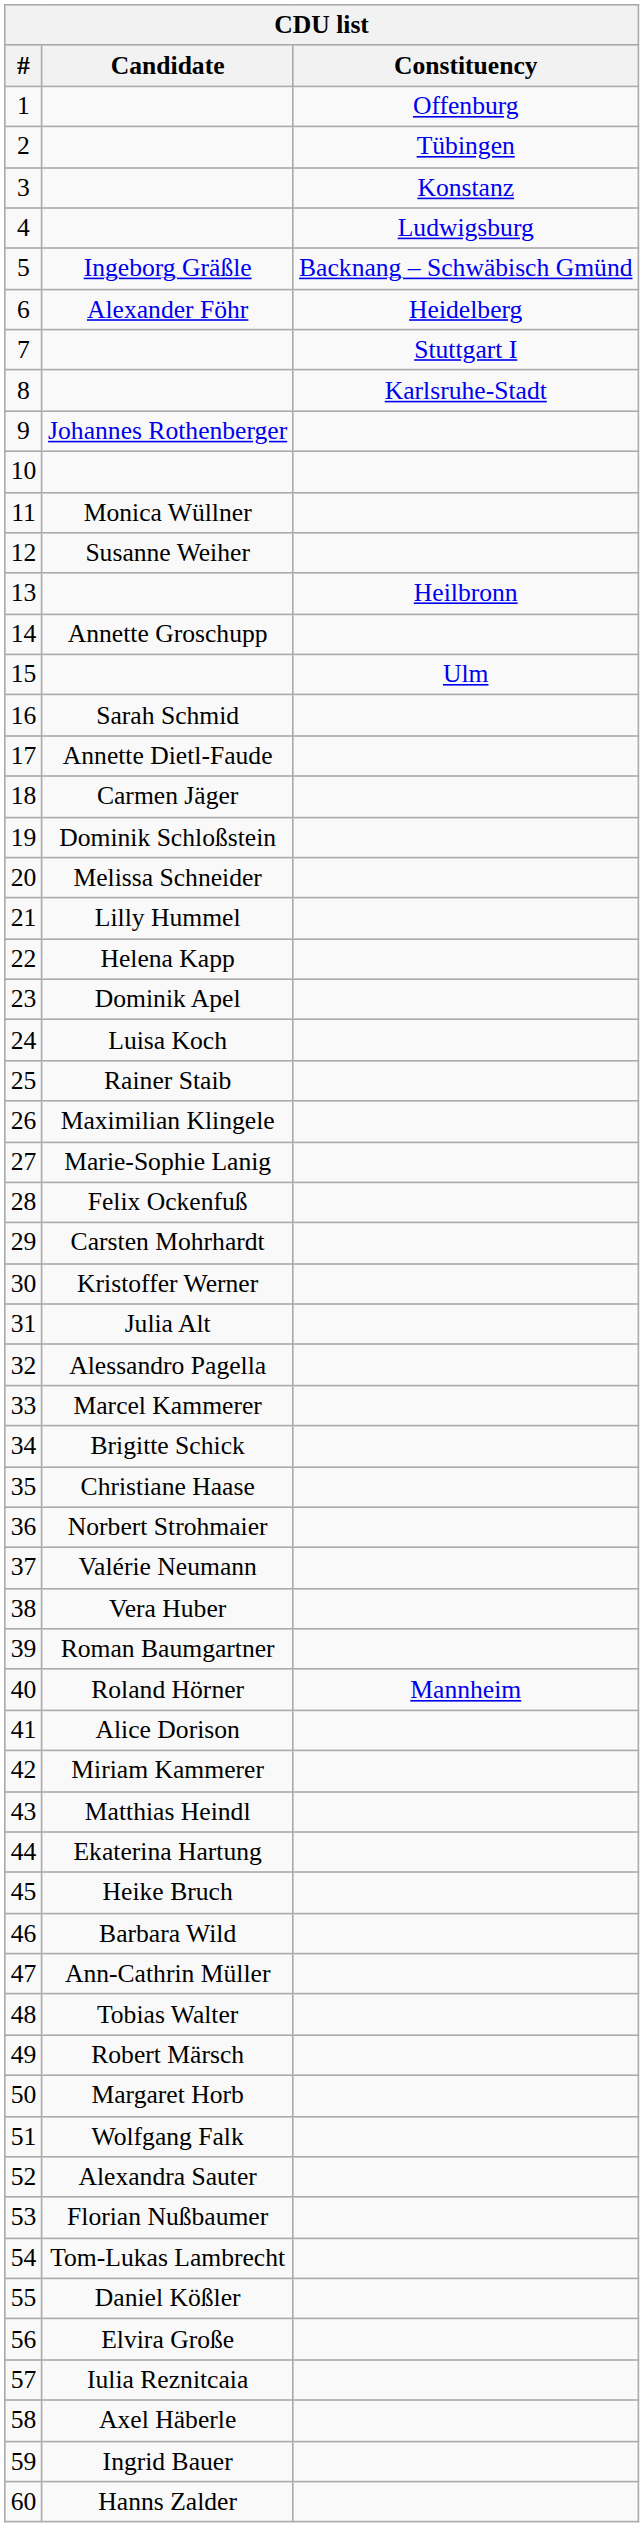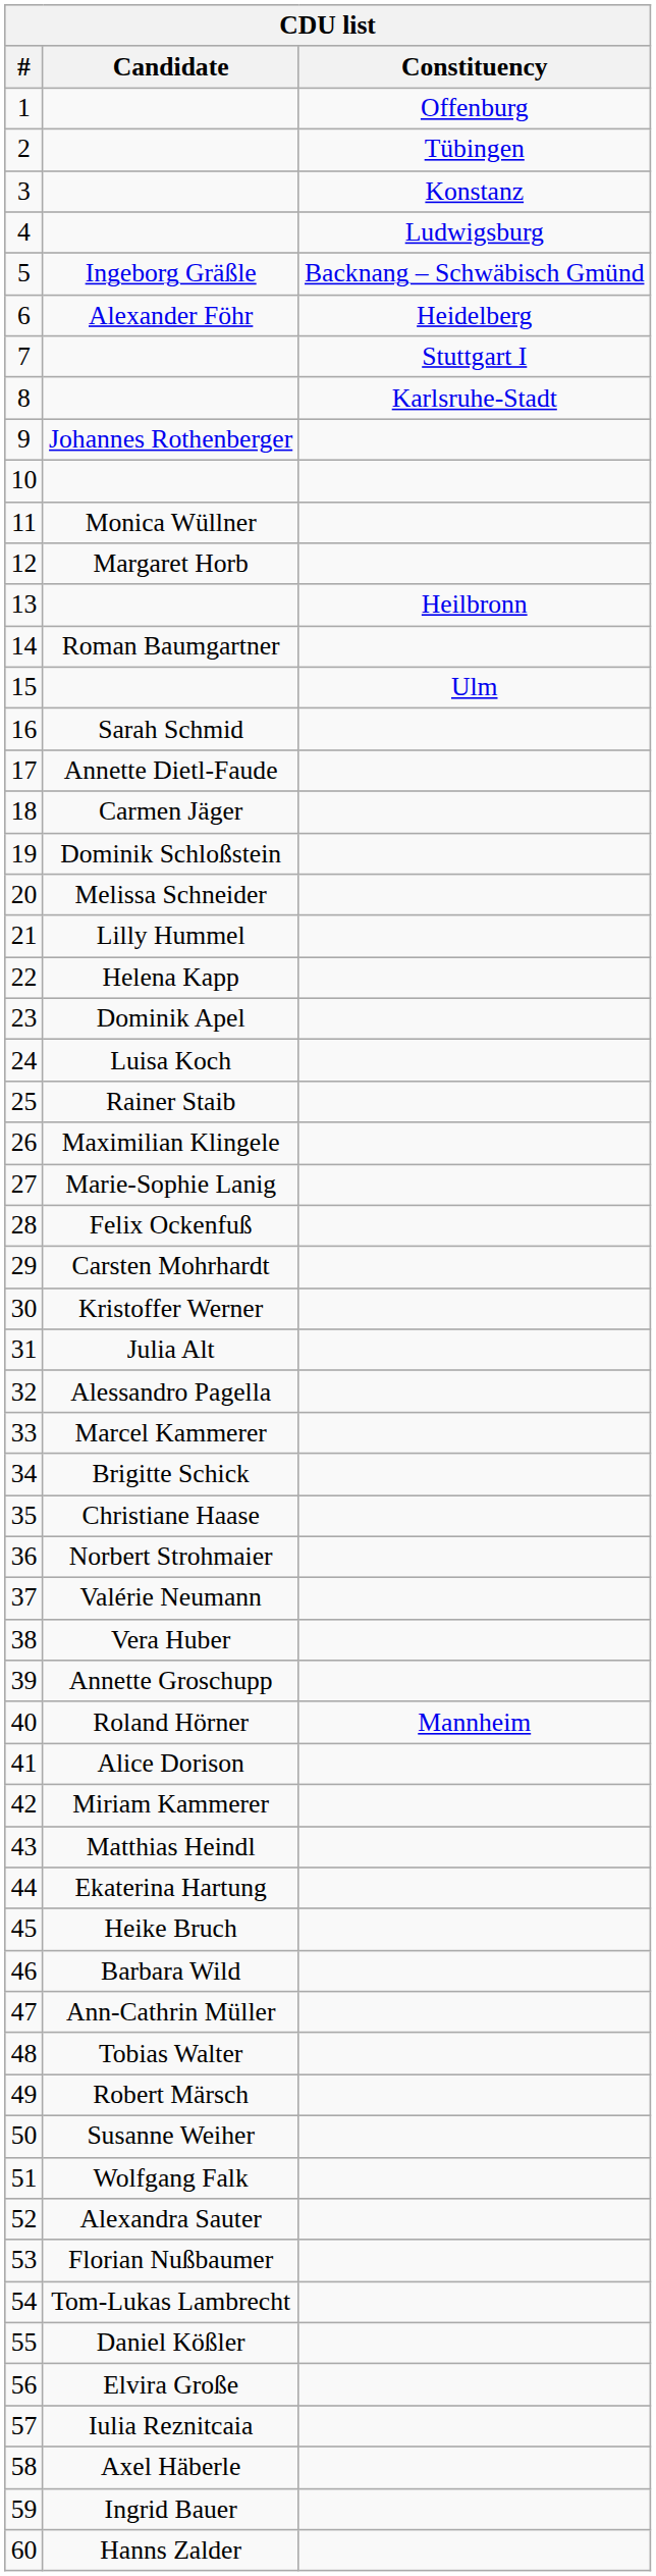 <table class="wikitable mw-collapsible mw-collapsed" style="text-align:center">
 <tr>
 <th colspan=3>CDU list</th>
 </tr>
 <tr>
 <th>#</th>
 <th>Candidate</th>
 <th>Constituency</th>
 </tr>
 <tr>
 <td>1</td>
 <td></td>
 <td><a href='#'>Offenburg</a></td>
 </tr>
 <tr>
 <td>2</td>
 <td></td>
 <td><a href='#'>Tübingen</a></td>
 </tr>
 <tr>
 <td>3</td>
 <td></td>
 <td><a href='#'>Konstanz</a></td>
 </tr>
 <tr>
 <td>4</td>
 <td></td>
 <td><a href='#'>Ludwigsburg</a></td>
 </tr>
 <tr>
 <td>5</td>
 <td><a href='#'>Ingeborg Gräßle</a></td>
 <td><a href='#'>Backnang – Schwäbisch Gmünd</a></td>
 </tr>
 <tr>
 <td>6</td>
 <td><a href='#'>Alexander Föhr</a></td>
 <td><a href='#'>Heidelberg</a></td>
 </tr>
 <tr>
 <td>7</td>
 <td></td>
 <td><a href='#'>Stuttgart I</a></td>
 </tr>
 <tr>
 <td>8</td>
 <td></td>
 <td><a href='#'>Karlsruhe-Stadt</a></td>
 </tr>
 <tr>
 <td>9</td>
 <td><a href='#'>Johannes Rothenberger</a></td>
 <td></td>
 </tr>
 <tr>
 <td>10</td>
 <td></td>
 <td></td>
 </tr>
 <tr>
 <td>11</td>
 <td>Monica Wüllner</td>
 <td></td>
 </tr>
 <tr>
 <td>12</td>
-<td>Susanne Weiher</td>
+<td>Margaret Horb</td>
 <td></td>
 </tr>
 <tr>
 <td>13</td>
 <td></td>
 <td><a href='#'>Heilbronn</a></td>
 </tr>
 <tr>
 <td>14</td>
-<td>Annette Groschupp</td>
+<td>Roman Baumgartner</td>
 <td></td>
 </tr>
 <tr>
 <td>15</td>
 <td></td>
 <td><a href='#'>Ulm</a></td>
 </tr>
 <tr>
 <td>16</td>
 <td>Sarah Schmid</td>
 <td></td>
 </tr>
 <tr>
 <td>17</td>
 <td>Annette Dietl-Faude</td>
 <td></td>
 </tr>
 <tr>
 <td>18</td>
 <td>Carmen Jäger</td>
 <td></td>
 </tr>
 <tr>
 <td>19</td>
 <td>Dominik Schloßstein</td>
 <td></td>
 </tr>
 <tr>
 <td>20</td>
 <td>Melissa Schneider</td>
 <td></td>
 </tr>
 <tr>
 <td>21</td>
 <td>Lilly Hummel</td>
 <td></td>
 </tr>
 <tr>
 <td>22</td>
 <td>Helena Kapp</td>
 <td></td>
 </tr>
 <tr>
 <td>23</td>
 <td>Dominik Apel</td>
 <td></td>
 </tr>
 <tr>
 <td>24</td>
 <td>Luisa Koch</td>
 <td></td>
 </tr>
 <tr>
 <td>25</td>
 <td>Rainer Staib</td>
 <td></td>
 </tr>
 <tr>
 <td>26</td>
 <td>Maximilian Klingele</td>
 <td></td>
 </tr>
 <tr>
 <td>27</td>
 <td>Marie-Sophie Lanig</td>
 <td></td>
 </tr>
 <tr>
 <td>28</td>
 <td>Felix Ockenfuß</td>
 <td></td>
 </tr>
 <tr>
 <td>29</td>
 <td>Carsten Mohrhardt</td>
 <td></td>
 </tr>
 <tr>
 <td>30</td>
 <td>Kristoffer Werner</td>
 <td></td>
 </tr>
 <tr>
 <td>31</td>
 <td>Julia Alt</td>
 <td></td>
 </tr>
 <tr>
 <td>32</td>
 <td>Alessandro Pagella</td>
 <td></td>
 </tr>
 <tr>
 <td>33</td>
 <td>Marcel Kammerer</td>
 <td></td>
 </tr>
 <tr>
 <td>34</td>
 <td>Brigitte Schick</td>
 <td></td>
 </tr>
 <tr>
 <td>35</td>
 <td>Christiane Haase</td>
 <td></td>
 </tr>
 <tr>
 <td>36</td>
 <td>Norbert Strohmaier</td>
 <td></td>
 </tr>
 <tr>
 <td>37</td>
 <td>Valérie Neumann</td>
 <td></td>
 </tr>
 <tr>
 <td>38</td>
 <td>Vera Huber</td>
 <td></td>
 </tr>
 <tr>
 <td>39</td>
-<td>Roman Baumgartner</td>
+<td>Annette Groschupp</td>
 <td></td>
 </tr>
 <tr>
 <td>40</td>
 <td>Roland Hörner</td>
 <td><a href='#'>Mannheim</a></td>
 </tr>
 <tr>
 <td>41</td>
 <td>Alice Dorison</td>
 <td></td>
 </tr>
 <tr>
 <td>42</td>
 <td>Miriam Kammerer</td>
 <td></td>
 </tr>
 <tr>
 <td>43</td>
 <td>Matthias Heindl</td>
 <td></td>
 </tr>
 <tr>
 <td>44</td>
 <td>Ekaterina Hartung</td>
 <td></td>
 </tr>
 <tr>
 <td>45</td>
 <td>Heike Bruch</td>
 <td></td>
 </tr>
 <tr>
 <td>46</td>
 <td>Barbara Wild</td>
 <td></td>
 </tr>
 <tr>
 <td>47</td>
 <td>Ann-Cathrin Müller</td>
 <td></td>
 </tr>
 <tr>
 <td>48</td>
 <td>Tobias Walter</td>
 <td></td>
 </tr>
 <tr>
 <td>49</td>
 <td>Robert Märsch</td>
 <td></td>
 </tr>
 <tr>
 <td>50</td>
-<td>Margaret Horb</td>
+<td>Susanne Weiher</td>
 <td></td>
 </tr>
 <tr>
 <td>51</td>
 <td>Wolfgang Falk</td>
 <td></td>
 </tr>
 <tr>
 <td>52</td>
 <td>Alexandra Sauter</td>
 <td></td>
 </tr>
 <tr>
 <td>53</td>
 <td>Florian Nußbaumer</td>
 <td></td>
 </tr>
 <tr>
 <td>54</td>
 <td>Tom-Lukas Lambrecht</td>
 <td></td>
 </tr>
 <tr>
 <td>55</td>
 <td>Daniel Kößler</td>
 <td></td>
 </tr>
 <tr>
 <td>56</td>
 <td>Elvira Große</td>
 <td></td>
 </tr>
 <tr>
 <td>57</td>
 <td>Iulia Reznitcaia</td>
 <td></td>
 </tr>
 <tr>
 <td>58</td>
 <td>Axel Häberle</td>
 <td></td>
 </tr>
 <tr>
 <td>59</td>
 <td>Ingrid Bauer</td>
 <td></td>
 </tr>
 <tr>
 <td>60</td>
 <td>Hanns Zalder</td>
 <td></td>
 </tr>
 </table>
